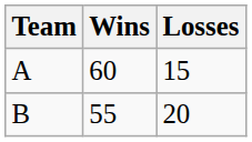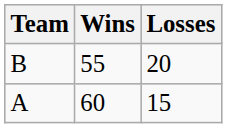 <table class="wikitable">
 <tr>
 <th>Team</th>
 <th>Wins</th>
 <th>Losses</th>
 </tr>
 <tr>
+<td>B</td>
+<td>55</td>
+<td>20</td>
+</tr>
+<tr>
 <td>A</td>
 <td>60</td>
 <td>15</td>
 </tr>
-<tr>
-<td>B</td>
-<td>55</td>
-<td>20</td>
-</tr>
 </table>
